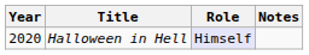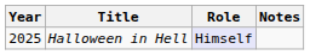 <table class="wikitable sortable">
 <tr>
 <th>Year</th>
 <th>Title</th>
 <th>Role</th>
 <th>Notes</th>
 </tr>
 <tr>
-<td>2020</td>
+<td>2025</td>
 <td><em>Halloween in Hell</em></td>
 <td style="background: lavender;">Himself</td>
 <td></td>
 </tr>
 </table>
